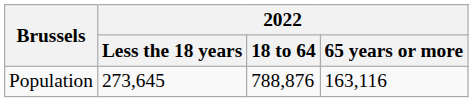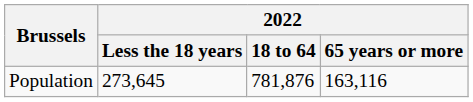 <table class="wikitable">
 <tr>
 <th rowspan="2">Brussels</th>
 <th colspan="3">2022</th>
 </tr>
 <tr>
 <th>Less the 18 years</th>
 <th>18 to 64</th>
 <th>65 years or more</th>
 </tr>
 <tr>
 <td>Population</td>
 <td>273,645</td>
-<td>788,876</td>
+<td>781,876</td>
 <td>163,116</td>
 </tr>
 </table>
